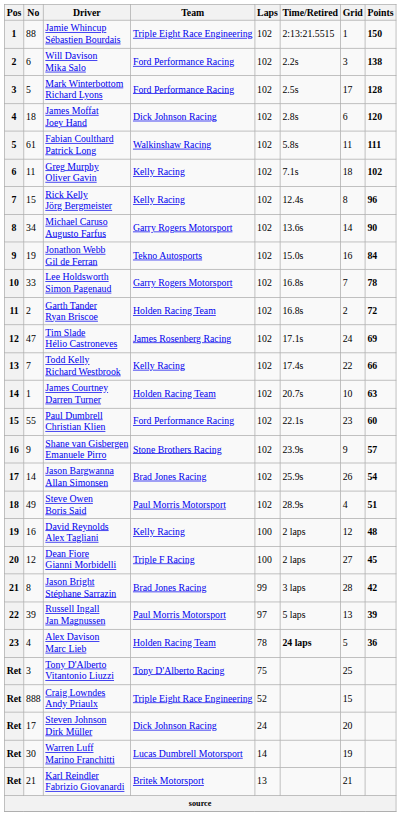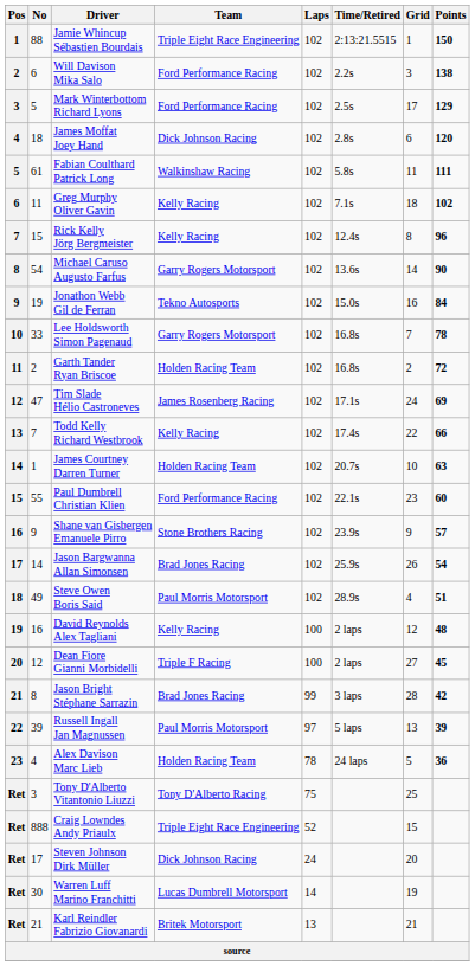 <table class="wikitable" style="font-size: 85%;">
 <tr>
 <th>Pos</th>
 <th>No</th>
 <th>Driver</th>
 <th>Team</th>
 <th>Laps</th>
 <th>Time/Retired</th>
 <th>Grid</th>
 <th>Points</th>
 </tr>
 <tr>
 <th>1</th>
 <td>88</td>
 <td> <a href='#'>Jamie Whincup</a><br> <a href='#'>Sébastien Bourdais</a></td>
 <td><a href='#'>Triple Eight Race Engineering</a></td>
 <td>102</td>
 <td>2:13:21.5515</td>
 <td>1</td>
 <td><strong>150</strong></td>
 </tr>
 <tr>
 <th>2</th>
 <td>6</td>
 <td> <a href='#'>Will Davison</a><br> <a href='#'>Mika Salo</a></td>
 <td><a href='#'>Ford Performance Racing</a></td>
 <td>102</td>
 <td>2.2s</td>
 <td>3</td>
 <td><strong>138</strong></td>
 </tr>
 <tr>
 <th>3</th>
 <td>5</td>
 <td> <a href='#'>Mark Winterbottom</a><br> <a href='#'>Richard Lyons</a></td>
 <td><a href='#'>Ford Performance Racing</a></td>
 <td>102</td>
 <td>2.5s</td>
 <td>17</td>
-<td><strong>128</strong></td>
+<td><strong>129</strong></td>
 </tr>
 <tr>
 <th>4</th>
 <td>18</td>
 <td> <a href='#'>James Moffat</a><br> <a href='#'>Joey Hand</a></td>
 <td><a href='#'>Dick Johnson Racing</a></td>
 <td>102</td>
 <td>2.8s</td>
 <td>6</td>
 <td><strong>120</strong></td>
 </tr>
 <tr>
 <th>5</th>
 <td>61</td>
 <td> <a href='#'>Fabian Coulthard</a><br> <a href='#'>Patrick Long</a></td>
 <td><a href='#'>Walkinshaw Racing</a></td>
 <td>102</td>
 <td>5.8s</td>
 <td>11</td>
 <td><strong>111</strong></td>
 </tr>
 <tr>
 <th>6</th>
 <td>11</td>
 <td> <a href='#'>Greg Murphy</a><br> <a href='#'>Oliver Gavin</a></td>
 <td><a href='#'>Kelly Racing</a></td>
 <td>102</td>
 <td>7.1s</td>
 <td>18</td>
 <td><strong>102</strong></td>
 </tr>
 <tr>
 <th>7</th>
 <td>15</td>
 <td> <a href='#'>Rick Kelly</a><br> <a href='#'>Jörg Bergmeister</a></td>
 <td><a href='#'>Kelly Racing</a></td>
 <td>102</td>
 <td>12.4s</td>
 <td>8</td>
 <td><strong>96</strong></td>
 </tr>
 <tr>
 <th>8</th>
-<td>34</td>
+<td>54</td>
 <td> <a href='#'>Michael Caruso</a><br> <a href='#'>Augusto Farfus</a></td>
 <td><a href='#'>Garry Rogers Motorsport</a></td>
 <td>102</td>
 <td>13.6s</td>
 <td>14</td>
 <td><strong>90</strong></td>
 </tr>
 <tr>
 <th>9</th>
 <td>19</td>
 <td> <a href='#'>Jonathon Webb</a><br> <a href='#'>Gil de Ferran</a></td>
 <td><a href='#'>Tekno Autosports</a></td>
 <td>102</td>
 <td>15.0s</td>
 <td>16</td>
 <td><strong>84</strong></td>
 </tr>
 <tr>
 <th>10</th>
 <td>33</td>
 <td> <a href='#'>Lee Holdsworth</a><br> <a href='#'>Simon Pagenaud</a></td>
 <td><a href='#'>Garry Rogers Motorsport</a></td>
 <td>102</td>
 <td>16.8s</td>
 <td>7</td>
 <td><strong>78</strong></td>
 </tr>
 <tr>
 <th>11</th>
 <td>2</td>
 <td> <a href='#'>Garth Tander</a><br> <a href='#'>Ryan Briscoe</a></td>
 <td><a href='#'>Holden Racing Team</a></td>
 <td>102</td>
 <td>16.8s</td>
 <td>2</td>
 <td><strong>72</strong></td>
 </tr>
 <tr>
 <th>12</th>
 <td>47</td>
 <td> <a href='#'>Tim Slade</a><br> <a href='#'>Hélio Castroneves</a></td>
 <td><a href='#'>James Rosenberg Racing</a></td>
 <td>102</td>
 <td>17.1s</td>
 <td>24</td>
 <td><strong>69</strong></td>
 </tr>
 <tr>
 <th>13</th>
 <td>7</td>
 <td> <a href='#'>Todd Kelly</a><br> <a href='#'>Richard Westbrook</a></td>
 <td><a href='#'>Kelly Racing</a></td>
 <td>102</td>
 <td>17.4s</td>
 <td>22</td>
 <td><strong>66</strong></td>
 </tr>
 <tr>
 <th>14</th>
 <td>1</td>
 <td> <a href='#'>James Courtney</a><br> <a href='#'>Darren Turner</a></td>
 <td><a href='#'>Holden Racing Team</a></td>
 <td>102</td>
 <td>20.7s</td>
 <td>10</td>
 <td><strong>63</strong></td>
 </tr>
 <tr>
 <th>15</th>
 <td>55</td>
 <td> <a href='#'>Paul Dumbrell</a><br> <a href='#'>Christian Klien</a></td>
 <td><a href='#'>Ford Performance Racing</a></td>
 <td>102</td>
 <td>22.1s</td>
 <td>23</td>
 <td><strong>60</strong></td>
 </tr>
 <tr>
 <th>16</th>
 <td>9</td>
 <td> <a href='#'>Shane van Gisbergen</a><br> <a href='#'>Emanuele Pirro</a></td>
 <td><a href='#'>Stone Brothers Racing</a></td>
 <td>102</td>
 <td>23.9s</td>
 <td>9</td>
 <td><strong>57</strong></td>
 </tr>
 <tr>
 <th>17</th>
 <td>14</td>
 <td> <a href='#'>Jason Bargwanna</a><br> <a href='#'>Allan Simonsen</a></td>
 <td><a href='#'>Brad Jones Racing</a></td>
 <td>102</td>
 <td>25.9s</td>
 <td>26</td>
 <td><strong>54</strong></td>
 </tr>
 <tr>
 <th>18</th>
 <td>49</td>
 <td> <a href='#'>Steve Owen</a><br> <a href='#'>Boris Said</a></td>
 <td><a href='#'>Paul Morris Motorsport</a></td>
 <td>102</td>
 <td>28.9s</td>
 <td>4</td>
 <td><strong>51</strong></td>
 </tr>
 <tr>
 <th>19</th>
 <td>16</td>
 <td> <a href='#'>David Reynolds</a><br> <a href='#'>Alex Tagliani</a></td>
 <td><a href='#'>Kelly Racing</a></td>
 <td>100</td>
 <td> 2 laps</td>
 <td>12</td>
 <td><strong>48</strong></td>
 </tr>
 <tr>
 <th>20</th>
 <td>12</td>
 <td> <a href='#'>Dean Fiore</a><br> <a href='#'>Gianni Morbidelli</a></td>
 <td><a href='#'>Triple F Racing</a></td>
 <td>100</td>
 <td> 2 laps</td>
 <td>27</td>
 <td><strong>45</strong></td>
 </tr>
 <tr>
 <th>21</th>
 <td>8</td>
 <td> <a href='#'>Jason Bright</a><br> <a href='#'>Stéphane Sarrazin</a></td>
 <td><a href='#'>Brad Jones Racing</a></td>
 <td>99</td>
 <td> 3 laps</td>
 <td>28</td>
 <td><strong>42</strong></td>
 </tr>
 <tr>
 <th>22</th>
 <td>39</td>
 <td> <a href='#'>Russell Ingall</a><br> <a href='#'>Jan Magnussen</a></td>
 <td><a href='#'>Paul Morris Motorsport</a></td>
 <td>97</td>
 <td> 5 laps</td>
 <td>13</td>
 <td><strong>39</strong></td>
 </tr>
 <tr>
 <th>23</th>
 <td>4</td>
 <td> <a href='#'>Alex Davison</a><br> <a href='#'>Marc Lieb</a></td>
 <td><a href='#'>Holden Racing Team</a></td>
 <td>78</td>
-<td><strong> 24 laps</strong></td>
+<td> 24 laps</td>
 <td>5</td>
 <td><strong>36</strong></td>
 </tr>
 <tr>
 <th>Ret</th>
 <td>3</td>
 <td> <a href='#'>Tony D'Alberto</a><br> <a href='#'>Vitantonio Liuzzi</a></td>
 <td><a href='#'>Tony D'Alberto Racing</a></td>
 <td>75</td>
 <td></td>
 <td>25</td>
 <td></td>
 </tr>
 <tr>
 <th>Ret</th>
 <td>888</td>
 <td> <a href='#'>Craig Lowndes</a><br> <a href='#'>Andy Priaulx</a></td>
 <td><a href='#'>Triple Eight Race Engineering</a></td>
 <td>52</td>
 <td></td>
 <td>15</td>
 <td></td>
 </tr>
 <tr>
 <th>Ret</th>
 <td>17</td>
 <td> <a href='#'>Steven Johnson</a><br> <a href='#'>Dirk Müller</a></td>
 <td><a href='#'>Dick Johnson Racing</a></td>
 <td>24</td>
 <td></td>
 <td>20</td>
 <td></td>
 </tr>
 <tr>
 <th>Ret</th>
 <td>30</td>
 <td> <a href='#'>Warren Luff</a><br> <a href='#'>Marino Franchitti</a></td>
 <td><a href='#'>Lucas Dumbrell Motorsport</a></td>
 <td>14</td>
 <td></td>
 <td>19</td>
 <td></td>
 </tr>
 <tr>
 <th>Ret</th>
 <td>21</td>
 <td> <a href='#'>Karl Reindler</a><br> <a href='#'>Fabrizio Giovanardi</a></td>
 <td><a href='#'>Britek Motorsport</a></td>
 <td>13</td>
 <td></td>
 <td>21</td>
 <td></td>
 </tr>
 <tr>
 <th colspan=8><small>source</small></th>
 </tr>
 <tr>
 </tr>
 </table>
